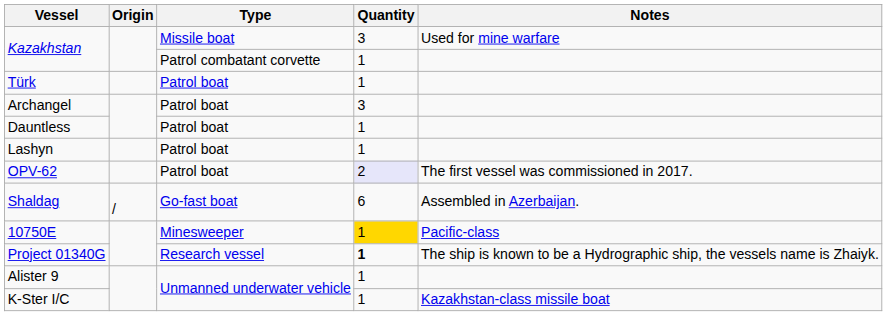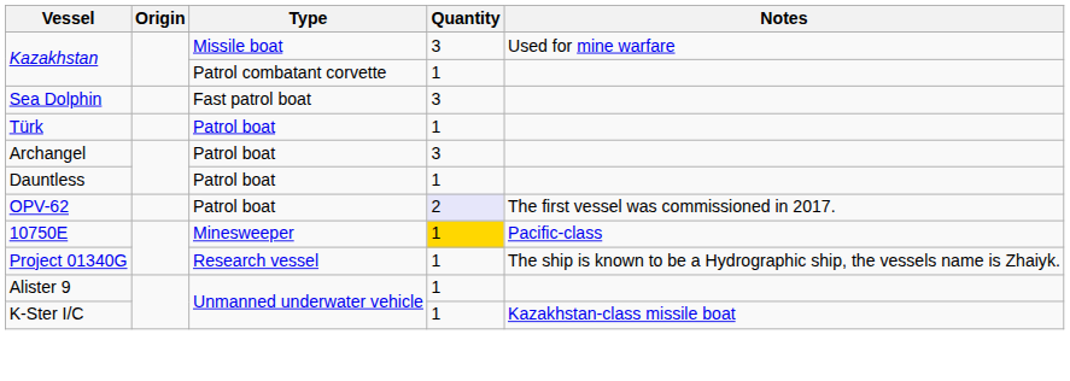 <table class="wikitable">
 <tr>
 <th>Vessel</th>
 <th>Origin</th>
 <th>Type</th>
 <th>Quantity</th>
 <th>Notes</th>
 </tr>
 <tr>
 <td rowspan="2"><em><a href='#'>Kazakhstan</a></em></td>
 <td rowspan="2"></td>
 <td><a href='#'>Missile boat</a></td>
 <td>3</td>
 <td>Used for <a href='#'>mine warfare</a></td>
 </tr>
 <tr>
 <td>Patrol combatant corvette</td>
 <td>1</td>
+<td></td>
+</tr>
+<tr>
+<td><a href='#'>Sea Dolphin</a></td>
+<td></td>
+<td>Fast patrol boat</td>
+<td>3</td>
 <td></td>
 </tr>
 <tr>
 <td><a href='#'>Türk</a></td>
 <td></td>
 <td><a href='#'>Patrol boat</a></td>
 <td>1</td>
 <td></td>
 </tr>
 <tr>
 <td>Archangel</td>
 <td rowspan="2"></td>
 <td>Patrol boat</td>
 <td>3</td>
 <td></td>
 </tr>
 <tr>
 <td>Dauntless</td>
 <td>Patrol boat</td>
 <td>1</td>
 <td></td>
 </tr>
 <tr>
-<td>Lashyn</td>
-<td></td>
-<td>Patrol boat</td>
-<td>1</td>
-<td></td>
-</tr>
-<tr>
 <td><a href='#'>OPV-62</a></td>
 <td></td>
 <td>Patrol boat</td>
 <td style="background: lavender;">2</td>
 <td>The first vessel was commissioned in 2017.</td>
-</tr>
-<tr>
-<td><a href='#'>Shaldag</a></td>
-<td><br>/ </td>
-<td><a href='#'>Go-fast boat</a></td>
-<td>6</td>
-<td>Assembled in <a href='#'>Azerbaijan</a>.</td>
 </tr>
 <tr>
 <td><a href='#'>10750E</a></td>
 <td rowspan="2"></td>
 <td><a href='#'>Minesweeper</a></td>
 <td style="background: gold;">1</td>
 <td><a href='#'>Pacific-class</a></td>
 </tr>
 <tr>
 <td><a href='#'>Project 01340G</a></td>
 <td><a href='#'>Research vessel</a></td>
-<td><strong>1</strong></td>
+<td>1</td>
 <td>The ship is known to be a Hydrographic ship, the vessels name is Zhaiyk.</td>
 </tr>
 <tr>
 <td>Alister 9</td>
 <td rowspan="2"></td>
 <td rowspan="2"><a href='#'>Unmanned underwater vehicle</a></td>
 <td>1</td>
 <td></td>
 </tr>
 <tr>
 <td>K-Ster I/C</td>
 <td>1</td>
 <td><a href='#'>Kazakhstan-class missile boat</a></td>
 </tr>
 </table>
